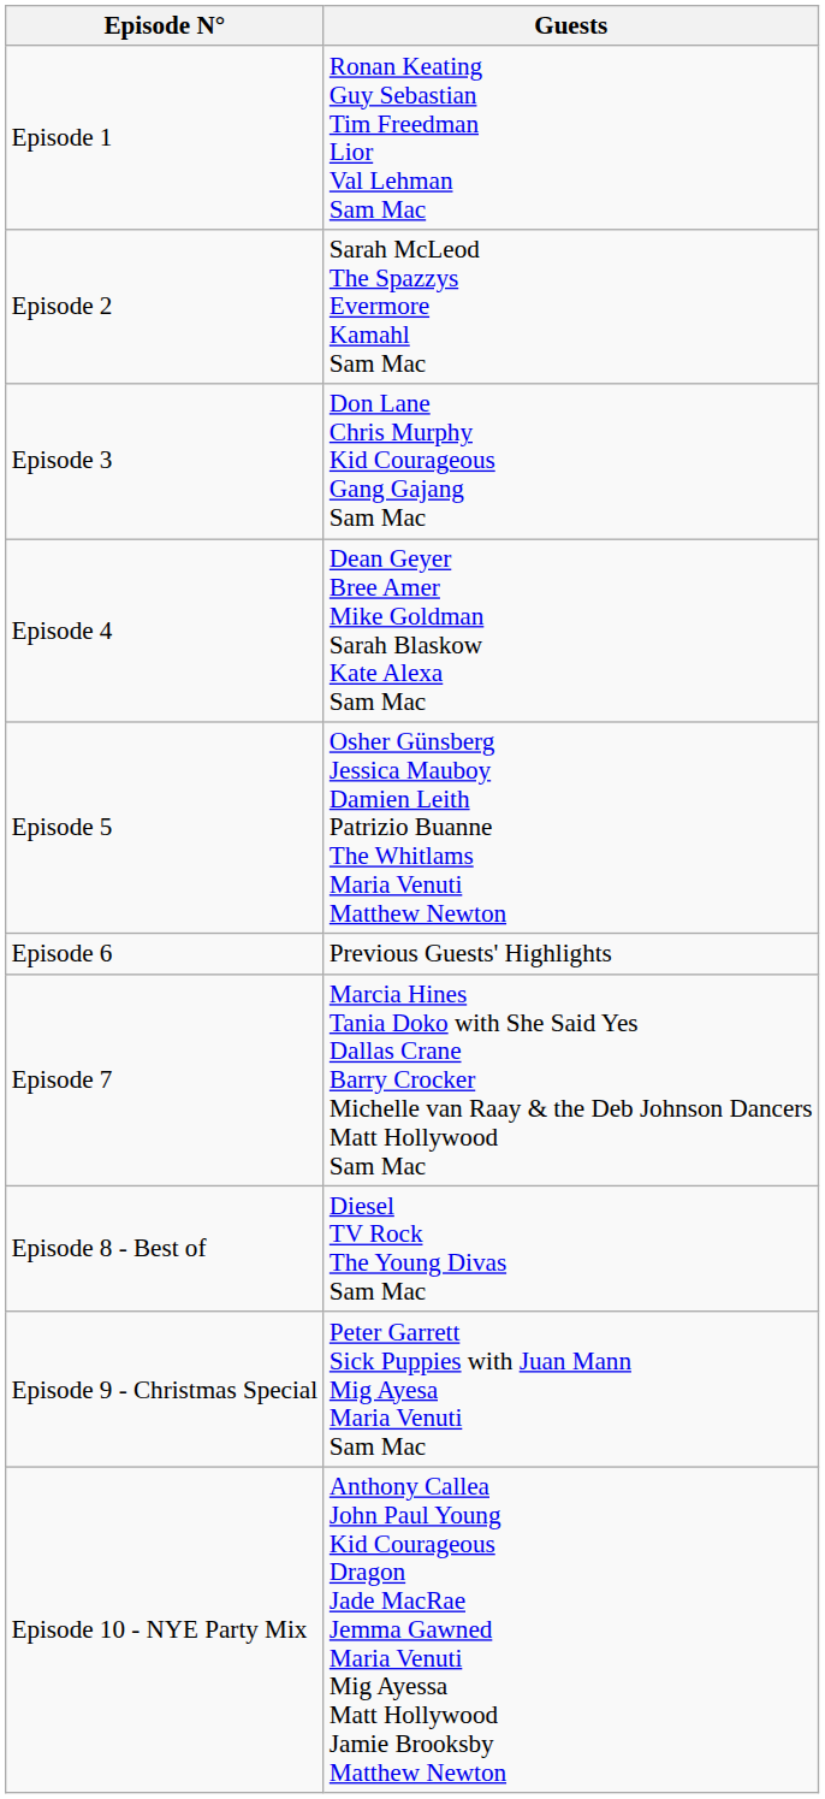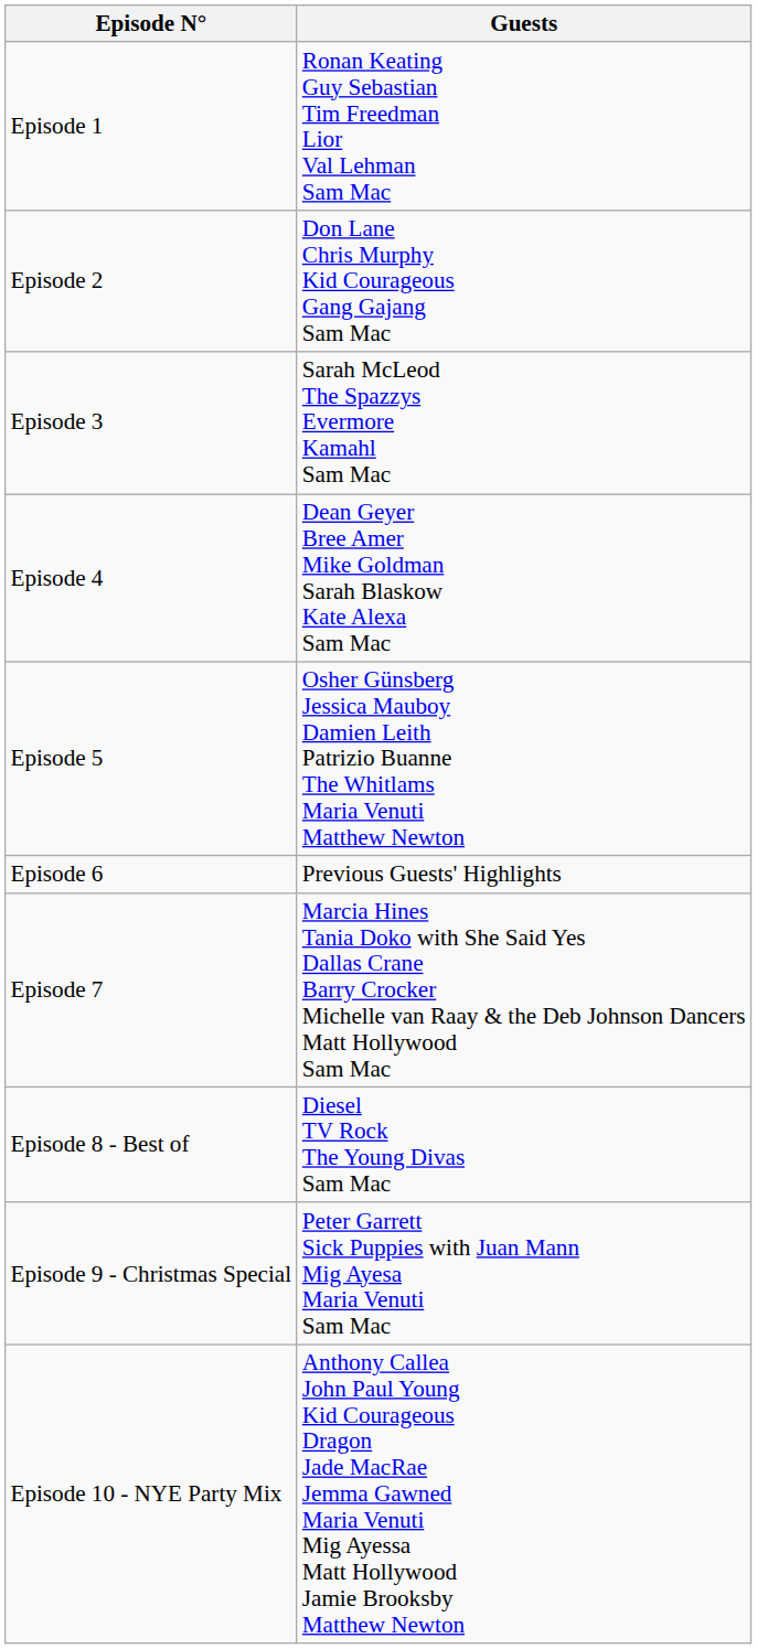 <table class="wikitable">
 <tr>
 <th>Episode N°</th>
 <th>Guests</th>
 </tr>
 <tr>
 <td>Episode 1</td>
 <td><a href='#'>Ronan Keating</a><br><a href='#'>Guy Sebastian</a><br><a href='#'>Tim Freedman</a><br><a href='#'>Lior</a><br><a href='#'>Val Lehman</a><br><a href='#'>Sam Mac</a></td>
 </tr>
 <tr>
 <td>Episode 2</td>
-<td>Sarah McLeod<br><a href='#'>The Spazzys</a><br><a href='#'>Evermore</a><br><a href='#'>Kamahl</a><br>Sam Mac</td>
+<td><a href='#'>Don Lane</a><br><a href='#'>Chris Murphy</a><br><a href='#'>Kid Courageous</a><br><a href='#'>Gang Gajang</a><br>Sam Mac</td>
 </tr>
 <tr>
 <td>Episode 3</td>
-<td><a href='#'>Don Lane</a><br><a href='#'>Chris Murphy</a><br><a href='#'>Kid Courageous</a><br><a href='#'>Gang Gajang</a><br>Sam Mac</td>
+<td>Sarah McLeod<br><a href='#'>The Spazzys</a><br><a href='#'>Evermore</a><br><a href='#'>Kamahl</a><br>Sam Mac</td>
 </tr>
 <tr>
 <td>Episode 4</td>
 <td><a href='#'>Dean Geyer</a><br><a href='#'>Bree Amer</a><br><a href='#'>Mike Goldman</a><br>Sarah Blaskow<br><a href='#'>Kate Alexa</a><br>Sam Mac</td>
 </tr>
 <tr>
 <td>Episode 5</td>
 <td><a href='#'>Osher Günsberg</a><br><a href='#'>Jessica Mauboy</a><br><a href='#'>Damien Leith</a><br>Patrizio Buanne<br><a href='#'>The Whitlams</a><br><a href='#'>Maria Venuti</a><br><a href='#'>Matthew Newton</a></td>
 </tr>
 <tr>
 <td>Episode 6</td>
 <td>Previous Guests' Highlights</td>
 </tr>
 <tr>
 <td>Episode 7</td>
 <td><a href='#'>Marcia Hines</a><br><a href='#'>Tania Doko</a> with She Said Yes<br><a href='#'>Dallas Crane</a><br><a href='#'>Barry Crocker</a><br>Michelle van Raay & the Deb Johnson Dancers<br>Matt Hollywood<br>Sam Mac</td>
 </tr>
 <tr>
 <td>Episode 8 - Best of</td>
 <td><a href='#'>Diesel</a><br><a href='#'>TV Rock</a><br><a href='#'>The Young Divas</a><br>Sam Mac</td>
 </tr>
 <tr>
 <td>Episode 9 - Christmas Special</td>
 <td><a href='#'>Peter Garrett</a><br><a href='#'>Sick Puppies</a> with <a href='#'>Juan Mann</a><br><a href='#'>Mig Ayesa</a><br><a href='#'>Maria Venuti</a><br>Sam Mac</td>
 </tr>
 <tr>
 <td>Episode 10 - NYE Party Mix</td>
 <td><a href='#'>Anthony Callea</a><br><a href='#'>John Paul Young</a><br><a href='#'>Kid Courageous</a><br><a href='#'>Dragon</a><br><a href='#'>Jade MacRae</a><br><a href='#'>Jemma Gawned</a><br><a href='#'>Maria Venuti</a><br>Mig Ayessa<br>Matt Hollywood<br>Jamie Brooksby<br><a href='#'>Matthew Newton</a></td>
 </tr>
 </table>
